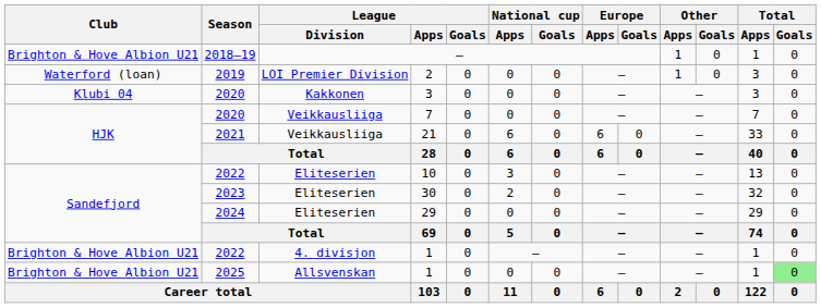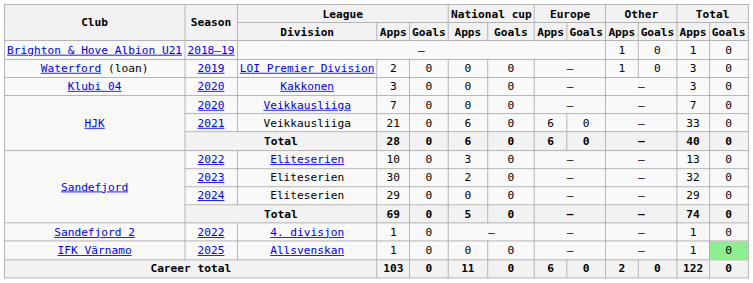 <table class="wikitable" style="text-align: center;">
 <tr>
 <th rowspan="2">Club</th>
 <th rowspan="2">Season</th>
 <th colspan="3">League</th>
 <th colspan="2">National cup</th>
 <th colspan="2">Europe</th>
 <th colspan="2">Other</th>
 <th colspan="2">Total</th>
 </tr>
 <tr>
 <th>Division</th>
 <th>Apps</th>
 <th>Goals</th>
 <th>Apps</th>
 <th>Goals</th>
 <th>Apps</th>
 <th>Goals</th>
 <th>Apps</th>
 <th>Goals</th>
 <th>Apps</th>
 <th>Goals</th>
 </tr>
 <tr>
 <td><a href='#'>Brighton & Hove Albion U21</a></td>
 <td><a href='#'>2018–19</a></td>
 <td colspan="7">—</td>
 <td>1</td>
 <td>0</td>
 <td>1</td>
 <td>0</td>
 </tr>
 <tr>
 <td><a href='#'>Waterford</a> (loan)</td>
 <td><a href='#'>2019</a></td>
 <td><a href='#'>LOI Premier Division</a></td>
 <td>2</td>
 <td>0</td>
 <td>0</td>
 <td>0</td>
 <td colspan="2">—</td>
 <td>1</td>
 <td>0</td>
 <td>3</td>
 <td>0</td>
 </tr>
 <tr>
 <td><a href='#'>Klubi 04</a></td>
 <td><a href='#'>2020</a></td>
 <td><a href='#'>Kakkonen</a></td>
 <td>3</td>
 <td>0</td>
 <td>0</td>
 <td>0</td>
 <td colspan="2">—</td>
 <td colspan="2">—</td>
 <td>3</td>
 <td>0</td>
 </tr>
 <tr>
 <td rowspan="3"><a href='#'>HJK</a></td>
 <td><a href='#'>2020</a></td>
 <td><a href='#'>Veikkausliiga</a></td>
 <td>7</td>
 <td>0</td>
 <td>0</td>
 <td>0</td>
 <td colspan="2">—</td>
 <td colspan="2">—</td>
 <td>7</td>
 <td>0</td>
 </tr>
 <tr>
 <td><a href='#'>2021</a></td>
 <td>Veikkausliiga</td>
 <td>21</td>
 <td>0</td>
 <td>6</td>
 <td>0</td>
 <td>6</td>
 <td>0</td>
 <td colspan="2">—</td>
 <td>33</td>
 <td>0</td>
 </tr>
 <tr>
 <th colspan="2">Total</th>
 <th>28</th>
 <th>0</th>
 <th>6</th>
 <th>0</th>
 <th>6</th>
 <th>0</th>
 <th colspan="2">—</th>
 <th>40</th>
 <th>0</th>
 </tr>
 <tr>
 <td rowspan="4"><a href='#'>Sandefjord</a></td>
 <td><a href='#'>2022</a></td>
 <td><a href='#'>Eliteserien</a></td>
 <td>10</td>
 <td>0</td>
 <td>3</td>
 <td>0</td>
 <td colspan="2">—</td>
 <td colspan="2">—</td>
 <td>13</td>
 <td>0</td>
 </tr>
 <tr>
 <td><a href='#'>2023</a></td>
 <td>Eliteserien</td>
 <td>30</td>
 <td>0</td>
 <td>2</td>
 <td>0</td>
 <td colspan="2">—</td>
 <td colspan="2">—</td>
 <td>32</td>
 <td>0</td>
 </tr>
 <tr>
 <td><a href='#'>2024</a></td>
 <td>Eliteserien</td>
 <td>29</td>
 <td>0</td>
 <td>0</td>
 <td>0</td>
 <td colspan="2">—</td>
 <td colspan="2">—</td>
 <td>29</td>
 <td>0</td>
 </tr>
 <tr>
 <th colspan="2">Total</th>
 <th>69</th>
 <th>0</th>
 <th>5</th>
 <th>0</th>
 <th colspan="2">—</th>
 <th colspan="2">—</th>
 <th>74</th>
 <th>0</th>
 </tr>
 <tr>
-<td><a href='#'>Brighton & Hove Albion U21</a></td>
+<td><a href='#'>Sandefjord 2</a></td>
 <td><a href='#'>2022</a></td>
 <td><a href='#'>4. divisjon</a></td>
 <td>1</td>
 <td>0</td>
 <td colspan="2">—</td>
 <td colspan="2">—</td>
 <td colspan="2">—</td>
 <td>1</td>
 <td>0</td>
 </tr>
 <tr>
-<td><a href='#'>Brighton & Hove Albion U21</a></td>
+<td><a href='#'>IFK Värnamo</a></td>
 <td><a href='#'>2025</a></td>
 <td><a href='#'>Allsvenskan</a></td>
 <td>1</td>
 <td>0</td>
 <td>0</td>
 <td>0</td>
 <td colspan="2">—</td>
 <td colspan="2">—</td>
 <td>1</td>
 <td style="background: lightgreen;">0</td>
 </tr>
 <tr>
 <th colspan="3">Career total</th>
 <th>103</th>
 <th>0</th>
 <th>11</th>
 <th>0</th>
 <th>6</th>
 <th>0</th>
 <th>2</th>
 <th>0</th>
 <th>122</th>
 <th>0</th>
 </tr>
 </table>
